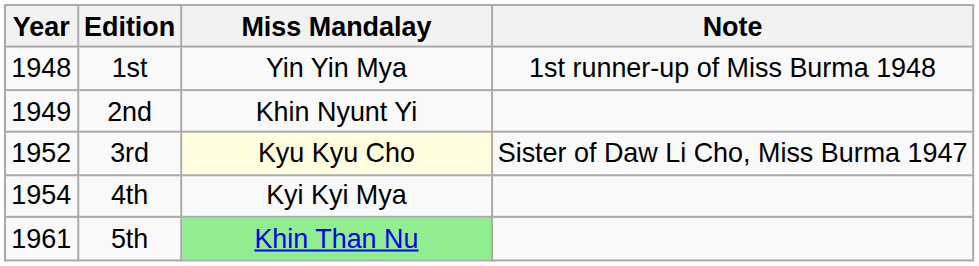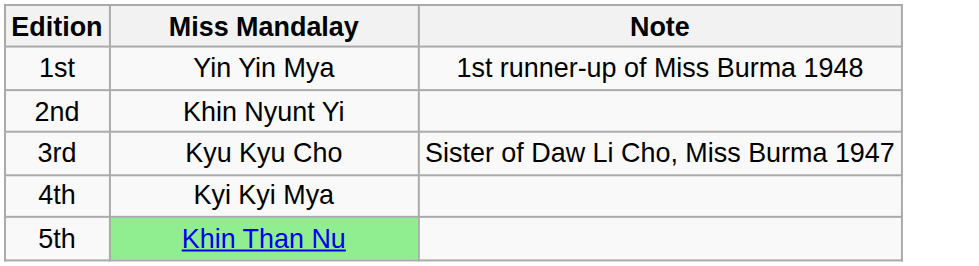 <table class="wikitable" style="font-size: 85%" ;>
 <tr>
-<th>Year</th>
 <th>Edition</th>
 <th width="150">Miss Mandalay</th>
 <th>Note</th>
 </tr>
 <tr style="text-align:center;">
-<td>1948</td>
 <td>1st</td>
 <td>Yin Yin Mya</td>
 <td>1st runner-up of Miss Burma 1948</td>
 </tr>
 <tr style="text-align:center;">
-<td>1949</td>
 <td>2nd</td>
 <td>Khin Nyunt Yi</td>
 <td></td>
 </tr>
 <tr style="text-align:center;">
-<td>1952</td>
 <td>3rd</td>
-<td style="background: lightyellow;">Kyu Kyu Cho</td>
+<td>Kyu Kyu Cho</td>
 <td>Sister of Daw Li Cho, Miss Burma 1947</td>
 </tr>
 <tr style="text-align:center;">
-<td>1954</td>
 <td>4th</td>
 <td>Kyi Kyi Mya</td>
 <td></td>
 </tr>
 <tr style="text-align:center;">
-<td>1961</td>
 <td>5th</td>
 <td style="background: lightgreen;"><a href='#'>Khin Than Nu</a></td>
 <td></td>
 </tr>
 </table>
